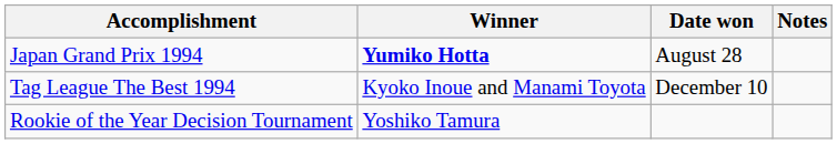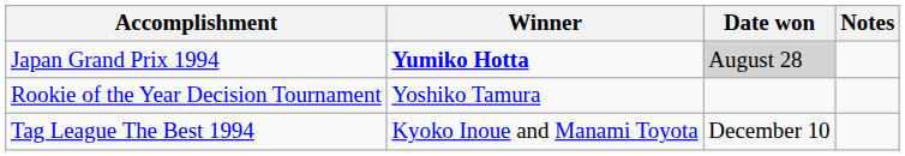 <table class="wikitable">
 <tr>
 <th>Accomplishment</th>
 <th>Winner</th>
 <th>Date won</th>
 <th>Notes</th>
 </tr>
 <tr>
 <td><a href='#'> Japan Grand Prix 1994</a></td>
 <td><strong><a href='#'>Yumiko Hotta</a></strong></td>
-<td>August 28</td>
+<td style="background: lightgrey;">August 28</td>
+</tr>
+<tr>
+<td><a href='#'>Rookie of the Year Decision Tournament</a></td>
+<td><a href='#'>Yoshiko Tamura</a></td>
+<td></td>
+<td></td>
 </tr>
 <tr>
 <td><a href='#'> Tag League The Best 1994</a></td>
 <td><a href='#'>Kyoko Inoue</a> and <a href='#'>Manami Toyota</a></td>
 <td>December 10</td>
 <td></td>
 </tr>
-<tr>
-<td><a href='#'>Rookie of the Year Decision Tournament</a></td>
-<td><a href='#'>Yoshiko Tamura</a></td>
-<td></td>
-<td></td>
-</tr>
 </table>
